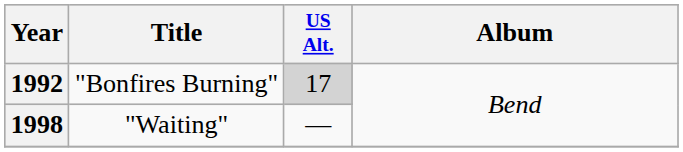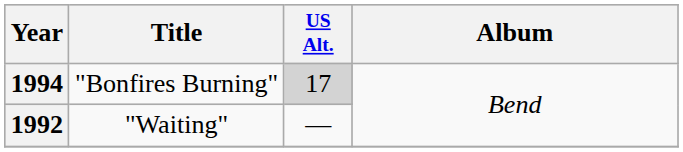 <table class="wikitable plainrowheaders" style="text-align:center;">
 <tr>
 <th scope="col">Year</th>
 <th scope="col">Title</th>
 <th scope="col" style="width:3em;font-size:75%"><a href='#'>US<br>Alt.</a><br></th>
 <th scope="col" style="width:12em;">Album</th>
 </tr>
 <tr>
-<th scope="row">1992</th>
+<th scope="row">1994</th>
 <td>"Bonfires Burning"</td>
 <td style="background: lightgrey;">17</td>
 <td rowspan="2"><em>Bend</em></td>
 </tr>
 <tr>
-<th scope="row">1998</th>
+<th scope="row">1992</th>
 <td>"Waiting"</td>
 <td>—</td>
 </tr>
 <tr>
 </tr>
 </table>
